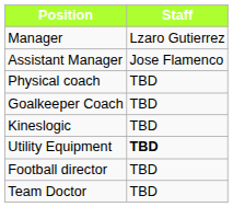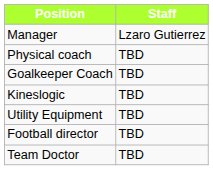 <table class="wikitable">
 <tr>
 <th style="color:White; background:#ADFF2F;">Position</th>
 <th style="color:White; background:#ADFF2F;">Staff</th>
 </tr>
 <tr>
 <td>Manager</td>
 <td> Lzaro Gutierrez</td>
-</tr>
-<tr>
-<td>Assistant Manager</td>
-<td> Jose Flamenco</td>
 </tr>
 <tr>
 <td>Physical coach</td>
 <td> TBD</td>
 </tr>
 <tr>
 <td>Goalkeeper Coach</td>
 <td> TBD</td>
 </tr>
 <tr>
 <td>Kineslogic</td>
 <td> TBD</td>
 </tr>
 <tr>
 <td>Utility Equipment</td>
-<td><strong> TBD</strong></td>
+<td> TBD</td>
 </tr>
 <tr>
 <td>Football director</td>
 <td> TBD</td>
 </tr>
 <tr>
 <td>Team Doctor</td>
 <td> TBD</td>
 </tr>
 </table>
